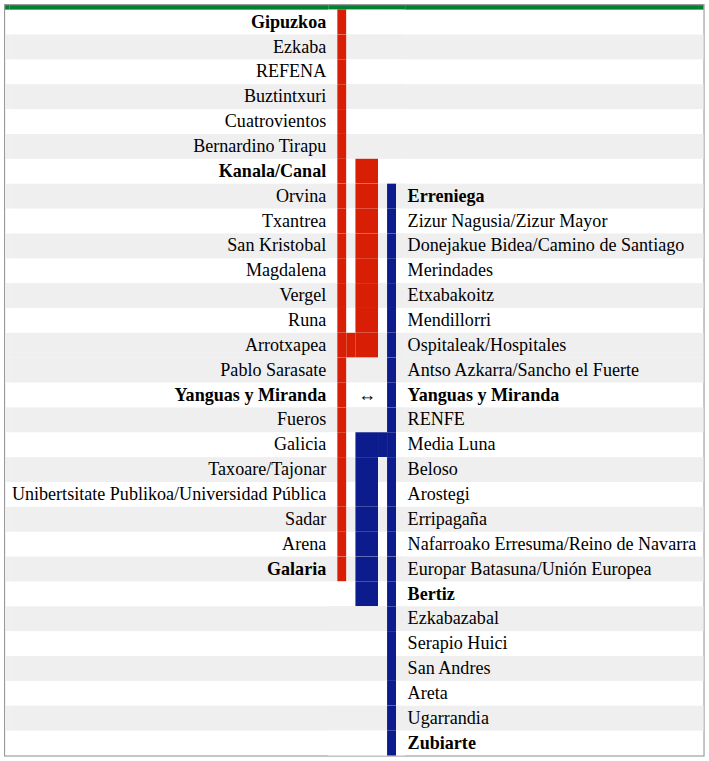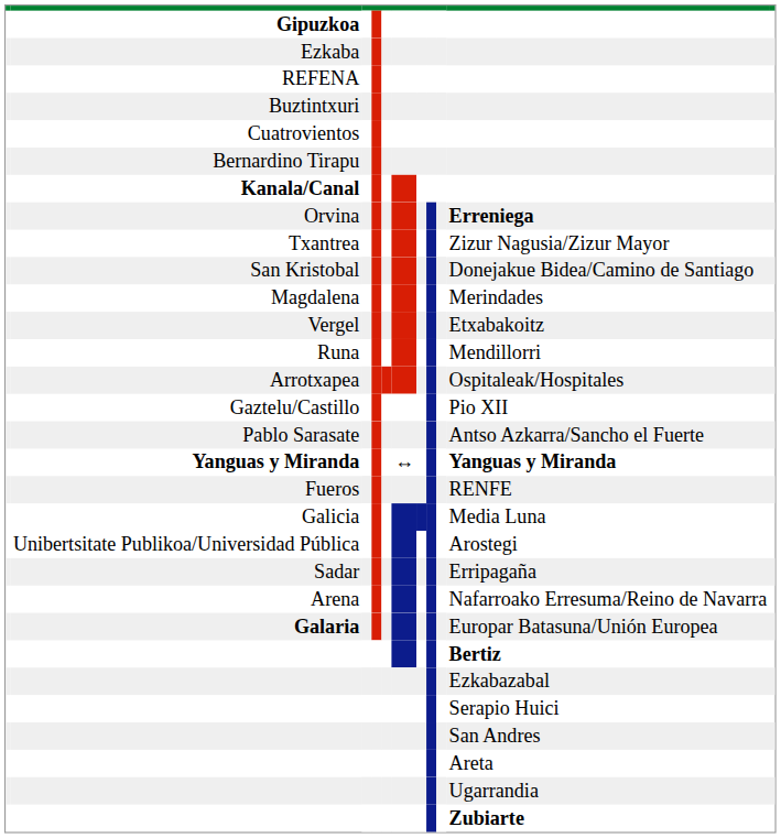 <table border="0" cellpadding="2" cellspacing="0" style="border: 1px solid #999; background-color:white; text-align: center">
 <tr bgcolor="#008130">
 <th></th>
 <th></th>
 <th colspan="7"></th>
 <th></th>
 <td></td>
 </tr>
 <tr>
 <td></td>
 <td align="right"> <strong>Gipuzkoa</strong></td>
 <td bgcolor="#ffffff"> </td>
 <td bgcolor="#d81e05"></td>
 <td bgcolor="#ffffff"> </td>
 <td bgcolor="#ffffff"> </td>
 <td bgcolor="#ffffff"> </td>
 <td bgcolor="#ffffff"> </td>
 <td bgcolor="#ffffff"> </td>
 <td></td>
 <td></td>
 </tr>
 <tr bgcolor="#efefef">
 <td></td>
 <td align="right">Ezkaba</td>
 <td bgcolor="#efefef"> </td>
 <td bgcolor="#d81e05"></td>
 <td bgcolor="#efefef"> </td>
 <td bgcolor="#efefef"> </td>
 <td bgcolor="#efefef"> </td>
 <td bgcolor="#efefef"> </td>
 <td bgcolor="#efefef"> </td>
 <td align="left"></td>
 <td align="left"></td>
 </tr>
 <tr>
 <td></td>
 <td align="right"> REFENA</td>
 <td bgcolor="#ffffff"> </td>
 <td bgcolor="#d81e05"></td>
 <td bgcolor="#ffffff"> </td>
 <td bgcolor="#ffffff"> </td>
 <td bgcolor="#ffffff"> </td>
 <td bgcolor="#ffffff"> </td>
 <td bgcolor="#ffffff"> </td>
 <td align="left"></td>
 <td align="left"></td>
 </tr>
 <tr bgcolor="#efefef">
 <td></td>
 <td align="right">Buztintxuri</td>
 <td bgcolor="#efefef"> </td>
 <td bgcolor="#d81e05"></td>
 <td bgcolor="#efefef"> </td>
 <td bgcolor="#efefef"> </td>
 <td bgcolor="#efefef"> </td>
 <td bgcolor="#efefef"> </td>
 <td bgcolor="#efefef"> </td>
 <td align="left"></td>
 <td align="left"></td>
 </tr>
 <tr>
 <td></td>
 <td align="right">Cuatrovientos</td>
 <td bgcolor="#ffffff"> </td>
 <td bgcolor="#d81e05"></td>
 <td bgcolor="#ffffff"> </td>
 <td bgcolor="#ffffff"> </td>
 <td bgcolor="#ffffff"> </td>
 <td bgcolor="#ffffff"> </td>
 <td bgcolor="#ffffff"> </td>
 <td align="left"></td>
 <td align="left"></td>
 </tr>
 <tr bgcolor="#efefef">
 <td></td>
 <td align="right">Bernardino Tirapu</td>
 <td bgcolor="#efefef"> </td>
 <td bgcolor="#d81e05"></td>
 <td bgcolor="#efefef"> </td>
 <td bgcolor="#efefef"> </td>
 <td bgcolor="#efefef"> </td>
 <td bgcolor="#efefef"> </td>
 <td bgcolor="#efefef"> </td>
 <td align="left"></td>
 <td align="left"></td>
 </tr>
 <tr>
 <td></td>
 <td align="right"> <strong>Kanala/Canal</strong></td>
 <td bgcolor="#ffffff"> </td>
 <td bgcolor="#d81e05"></td>
 <td bgcolor="#ffffff"> </td>
 <td bgcolor="#d81e05"></td>
 <td bgcolor="#ffffff"> </td>
 <td bgcolor="#ffffff"> </td>
 <td bgcolor="#ffffff"> </td>
 <td align="left"></td>
 <td align="left"></td>
 </tr>
 <tr bgcolor="#efefef">
 <td></td>
 <td align="right">Orvina</td>
 <td bgcolor="#efefef"> </td>
 <td bgcolor="#d81e05"></td>
 <td bgcolor="#efefef"> </td>
 <td bgcolor="#d81e05"></td>
 <td bgcolor="#efefef"> </td>
 <td bgcolor="#0c1c8c"></td>
 <td bgcolor="#efefef"> </td>
 <td align="left"><strong>Erreniega </strong></td>
 <td align="left"></td>
 </tr>
 <tr>
 <td></td>
 <td align="right">Txantrea</td>
 <td bgcolor="#ffffff"> </td>
 <td bgcolor="#d81e05"></td>
 <td bgcolor="#ffffff"> </td>
 <td bgcolor="#d81e05"></td>
 <td bgcolor="#ffffff"> </td>
 <td bgcolor="#0c1c8c"></td>
 <td bgcolor="#ffffff"> </td>
 <td align="left">Zizur Nagusia/Zizur Mayor</td>
 </tr>
 <tr bgcolor="#efefef">
 <td></td>
 <td align="right">San Kristobal</td>
 <td bgcolor="#efefef"> </td>
 <td bgcolor="#d81e05"></td>
 <td bgcolor="#efefef"> </td>
 <td bgcolor="#d81e05"></td>
 <td bgcolor="#efefef"> </td>
 <td bgcolor="#0c1c8c"></td>
 <td bgcolor="#efefef"> </td>
 <td align="left">Donejakue Bidea/Camino de Santiago</td>
 <td align="left"></td>
 </tr>
 <tr>
 <td></td>
 <td align="right">Magdalena</td>
 <td bgcolor="#ffffff"> </td>
 <td bgcolor="#d81e05"></td>
 <td bgcolor="#ffffff"> </td>
 <td bgcolor="#d81e05"></td>
 <td bgcolor="#ffffff"> </td>
 <td bgcolor="#0c1c8c"></td>
 <td bgcolor="#ffffff"> </td>
 <td align="left">Merindades </td>
 <td align="left"></td>
 </tr>
 <tr bgcolor="#efefef">
 <td></td>
 <td align="right"> Vergel</td>
 <td bgcolor="#efefef"> </td>
 <td bgcolor="#d81e05"></td>
 <td bgcolor="#efefef"> </td>
 <td bgcolor="#d81e05"></td>
 <td bgcolor="#efefef"> </td>
 <td bgcolor="#0c1c8c"></td>
 <td bgcolor="#efefef"> </td>
 <td align="left">Etxabakoitz </td>
 <td align="left"></td>
 </tr>
 <tr>
 <td></td>
 <td align="right">Runa</td>
 <td bgcolor="#ffffff"> </td>
 <td bgcolor="#d81e05"></td>
 <td bgcolor="#ffffff"> </td>
 <td bgcolor="#d81e05"></td>
 <td bgcolor="#ffffff"> </td>
 <td bgcolor="#0c1c8c"></td>
 <td bgcolor="#ffffff"> </td>
 <td align="left">Mendillorri</td>
 <td align="left"></td>
 </tr>
 <tr bgcolor="#efefef">
 <td></td>
 <td align="right"> Arrotxapea</td>
 <td bgcolor="#efefef"></td>
 <td bgcolor="#d81e05"></td>
 <td bgcolor="#d81e05"></td>
 <td bgcolor="#d81e05"></td>
 <td bgcolor="#efefef"></td>
 <td bgcolor="#0c1c8c"></td>
 <td bgcolor="#efefef"></td>
 <td align="left">Ospitaleak/Hospitales </td>
 <td align="left"></td>
 </tr>
+<tr>
+<td></td>
+<td align="right"> Gaztelu/Castillo</td>
+<td bgcolor="#ffffff"> </td>
+<td bgcolor="#d81e05"></td>
+<td bgcolor="#ffffff"> </td>
+<td bgcolor="#ffffff"> </td>
+<td bgcolor="#ffffff"> </td>
+<td bgcolor="#0c1c8c"></td>
+<td bgcolor="#ffffff"> </td>
+<td align="left">Pio XII</td>
+<td align="left"></td>
+</tr>
 <tr bgcolor="#efefef">
 <td></td>
 <td align="right"> Pablo Sarasate</td>
 <td bgcolor="#efefef"> </td>
 <td bgcolor="#d81e05"></td>
 <td bgcolor="#efefef"> </td>
 <td bgcolor="#efefef"> </td>
 <td bgcolor="#efefef"> </td>
 <td bgcolor="#0c1c8c"></td>
 <td bgcolor="#efefef"> </td>
 <td align="left">Antso Azkarra/Sancho el Fuerte</td>
 <td align="left"></td>
 </tr>
 <tr>
 <td></td>
 <td align="right"><strong>Yanguas y Miranda</strong></td>
 <td bgcolor="#ffffff"> </td>
 <td bgcolor="#d81e05"></td>
 <td bgcolor="#ffffff"> </td>
 <td bgcolor="#ffffff">↔</td>
 <td bgcolor="#ffffff"> </td>
 <td bgcolor="#0c1c8c"></td>
 <td bgcolor="#ffffff"> </td>
 <td align="left"><strong>Yanguas y Miranda</strong></td>
 <td align="left"></td>
 </tr>
 <tr bgcolor="#efefef">
 <td></td>
 <td align="right"> Fueros</td>
 <td bgcolor="#efefef"> </td>
 <td bgcolor="#d81e05"></td>
 <td bgcolor="#efefef"> </td>
 <td bgcolor="#efefef"> </td>
 <td bgcolor="#efefef"> </td>
 <td bgcolor="#0c1c8c"></td>
 <td bgcolor="#efefef"> </td>
 <td align="left">RENFE </td>
 <td align="left"></td>
 </tr>
 <tr>
 <td></td>
 <td align="right">Galicia</td>
 <td bgcolor="#ffffff"> </td>
 <td bgcolor="#d81e05"></td>
 <td bgcolor="#ffffff"> </td>
 <td bgcolor="#0c1c8c"> </td>
 <td bgcolor="#0c1c8c"> </td>
 <td bgcolor="#0c1c8c"></td>
 <td bgcolor="#ffffff"> </td>
 <td align="left">Media Luna </td>
-<td align="left"></td>
-</tr>
-<tr bgcolor="#efefef">
-<td></td>
-<td align="right">Taxoare/Tajonar</td>
-<td bgcolor="#efefef"> </td>
-<td bgcolor="#d81e05"></td>
-<td bgcolor="#efefef"> </td>
-<td bgcolor="#0c1c8c"></td>
-<td bgcolor="#efefef"> </td>
-<td bgcolor="#0c1c8c"> </td>
-<td bgcolor="#efefef"> </td>
-<td align="left">Beloso</td>
 <td align="left"></td>
 </tr>
 <tr>
 <td></td>
 <td align="right">Unibertsitate Publikoa/Universidad Pública</td>
 <td bgcolor="#ffffff"> </td>
 <td bgcolor="#d81e05"></td>
 <td bgcolor="#ffffff"> </td>
 <td bgcolor="#0c1c8c"></td>
 <td bgcolor="#ffffff"> </td>
 <td bgcolor="#0c1c8c"> </td>
 <td bgcolor="#ffffff"> </td>
 <td align="left">Arostegi</td>
 <td align="left"></td>
 </tr>
 <tr bgcolor="#efefef">
 <td></td>
 <td align="right"> Sadar</td>
 <td bgcolor="#efefef"> </td>
 <td bgcolor="#d81e05"></td>
 <td bgcolor="#efefef"> </td>
 <td bgcolor="#0c1c8c"></td>
 <td bgcolor="#efefef"> </td>
 <td bgcolor="#0c1c8c"> </td>
 <td bgcolor="#efefef"> </td>
 <td align="left">Erripagaña </td>
 <td align="left"></td>
 </tr>
 <tr>
 <td></td>
 <td align="right"> Arena</td>
 <td bgcolor="#ffffff"> </td>
 <td bgcolor="#d81e05"></td>
 <td bgcolor="#ffffff"> </td>
 <td bgcolor="#0c1c8c"></td>
 <td bgcolor="#ffffff"> </td>
 <td bgcolor="#0c1c8c"> </td>
 <td bgcolor="#ffffff"> </td>
 <td align="left">Nafarroako Erresuma/Reino de Navarra</td>
 <td align="left"></td>
 </tr>
 <tr bgcolor="#efefef">
 <td></td>
 <td align="right"> <strong>Galaria</strong></td>
 <td bgcolor="#efefef"> </td>
 <td bgcolor="#d81e05"></td>
 <td bgcolor="#efefef"> </td>
 <td bgcolor="#0c1c8c"></td>
 <td bgcolor="#efefef"> </td>
 <td bgcolor="#0c1c8c"> </td>
 <td bgcolor="#efefef"> </td>
 <td align="left">Europar Batasuna/Unión Europea</td>
 <td align="left"></td>
 </tr>
 <tr>
 <td></td>
 <td></td>
 <td bgcolor="#ffffff"> </td>
 <td bgcolor="#ffffff"> </td>
 <td bgcolor="#ffffff"> </td>
 <td bgcolor="#0c1c8c"></td>
 <td bgcolor="#ffffff"> </td>
 <td bgcolor="#0c1c8c"> </td>
 <td bgcolor="#ffffff"> </td>
 <td align="left"><strong>Bertiz </strong></td>
 <td></td>
 </tr>
 <tr bgcolor="#efefef">
 <td></td>
 <td></td>
 <td bgcolor="#efefef"> </td>
 <td bgcolor="#efefef"> </td>
 <td bgcolor="#efefef"> </td>
 <td bgcolor="#efefef"> </td>
 <td bgcolor="#efefef"> </td>
 <td bgcolor="#0c1c8c"></td>
 <td bgcolor="#efefef"> </td>
 <td align="left">Ezkabazabal</td>
 <td></td>
 </tr>
 <tr>
 <td></td>
 <td></td>
 <td bgcolor="#ffffff"> </td>
 <td bgcolor="#ffffff"> </td>
 <td bgcolor="#ffffff"> </td>
 <td bgcolor="#ffffff"> </td>
 <td bgcolor="#ffffff"> </td>
 <td bgcolor="#0c1c8c"></td>
 <td bgcolor="#ffffff"> </td>
 <td align="left">Serapio Huici</td>
 <td></td>
 </tr>
 <tr bgcolor="#efefef">
 <td></td>
 <td></td>
 <td bgcolor="#efefef"> </td>
 <td bgcolor="#efefef"> </td>
 <td bgcolor="#efefef"> </td>
 <td bgcolor="#efefef"> </td>
 <td bgcolor="#efefef"> </td>
 <td bgcolor="#0c1c8c"></td>
 <td bgcolor="#efefef"> </td>
 <td align="left">San Andres</td>
 <td></td>
 </tr>
 <tr>
 <td></td>
 <td></td>
 <td bgcolor="#ffffff"> </td>
 <td bgcolor="#ffffff"> </td>
 <td bgcolor="#ffffff"> </td>
 <td bgcolor="#ffffff"> </td>
 <td bgcolor="#ffffff"> </td>
 <td bgcolor="#0c1c8c"></td>
 <td bgcolor="#ffffff"> </td>
 <td align="left">Areta </td>
 <td></td>
 </tr>
 <tr bgcolor="#efefef">
 <td></td>
 <td></td>
 <td bgcolor="#efefef"> </td>
 <td bgcolor="#efefef"> </td>
 <td bgcolor="#efefef"> </td>
 <td bgcolor="#efefef"> </td>
 <td bgcolor="#efefef"> </td>
 <td bgcolor="#0c1c8c"></td>
 <td bgcolor="#efefef"> </td>
 <td align="left">Ugarrandia</td>
 <td></td>
 </tr>
 <tr>
 <td></td>
 <td></td>
 <td bgcolor="#ffffff"> </td>
 <td bgcolor="#ffffff"> </td>
 <td bgcolor="#ffffff"> </td>
 <td bgcolor="#ffffff"> </td>
 <td bgcolor="#ffffff"> </td>
 <td bgcolor="#0c1c8c"></td>
 <td bgcolor="#ffffff"> </td>
 <td align="left"><strong>Zubiarte </strong></td>
 <td></td>
 </tr>
 </table>
